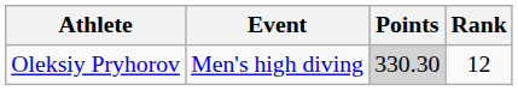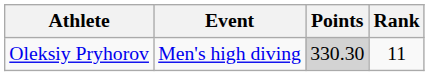 <table class=wikitable style="font-size:90%;">
 <tr>
 <th>Athlete</th>
 <th>Event</th>
 <th>Points</th>
 <th>Rank</th>
 </tr>
 <tr align=center>
 <td align=left><a href='#'>Oleksiy Pryhorov</a></td>
 <td align=left><a href='#'>Men's high diving</a></td>
 <td style="background: lightgrey;">330.30</td>
-<td>12</td>
+<td>11</td>
 </tr>
 </table>
